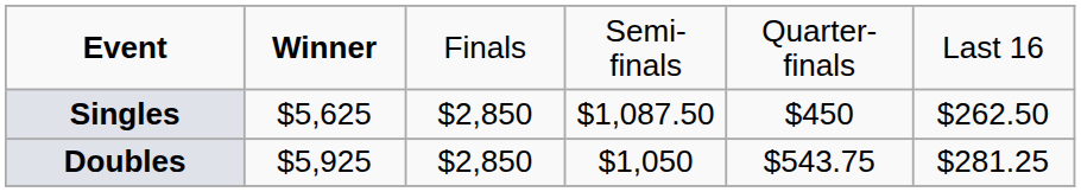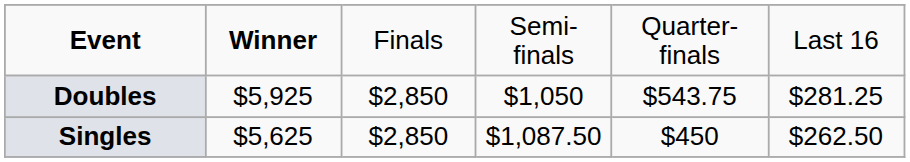 <table class=wikitable style="font-size:90%;text-align:center">
 <tr>
 <td style="width:104px;"><strong>Event</strong></td>
 <td style="width:68px;"><strong>Winner</strong></td>
 <td style="width:68px;">Finals</td>
 <td style="width:68px;">Semi-finals</td>
 <td style="width:80px;">Quarter-finals</td>
 <td style="width:68px;">Last 16</td>
 </tr>
 <tr>
+<td style="background:#dfe2e9;"><strong>Doubles</strong></td>
+<td>$5,925</td>
+<td>$2,850</td>
+<td>$1,050</td>
+<td>$543.75</td>
+<td>$281.25</td>
+</tr>
+<tr>
 <td style="background:#dfe2e9;"><strong>Singles</strong></td>
 <td>$5,625</td>
 <td>$2,850</td>
 <td>$1,087.50</td>
 <td>$450</td>
 <td>$262.50</td>
 </tr>
-<tr>
-<td style="background:#dfe2e9;"><strong>Doubles</strong></td>
-<td>$5,925</td>
-<td>$2,850</td>
-<td>$1,050</td>
-<td>$543.75</td>
-<td>$281.25</td>
-</tr>
 </table>
